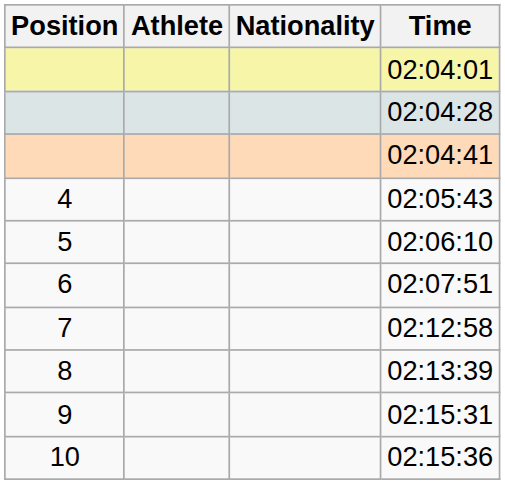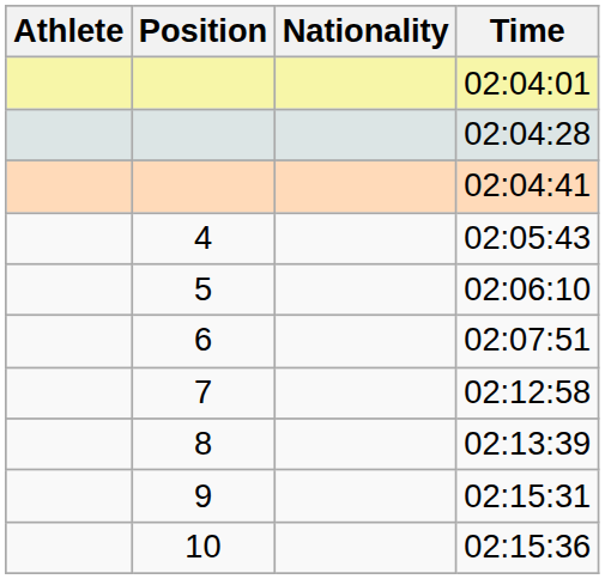 <table class="wikitable sortable">
 <tr>
+<th scope="col">Athlete</th>
 <th scope="col">Position</th>
-<th scope="col">Athlete</th>
 <th scope="col">Nationality</th>
 <th scope="col">Time</th>
 </tr>
 <tr bgcolor="#F7F6A8">
+<td></td>
 <td align=center></td>
-<td></td>
 <td></td>
 <td>02:04:01</td>
 </tr>
 <tr bgcolor="#DCE5E5">
+<td></td>
 <td align=center></td>
-<td></td>
 <td></td>
 <td>02:04:28</td>
 </tr>
 <tr bgcolor="#FFDAB9">
+<td></td>
 <td align=center></td>
-<td></td>
 <td></td>
 <td>02:04:41</td>
 </tr>
 <tr>
+<td></td>
 <td align=center>4</td>
-<td></td>
 <td></td>
 <td>02:05:43</td>
 </tr>
 <tr>
+<td></td>
 <td align=center>5</td>
-<td></td>
 <td></td>
 <td>02:06:10</td>
 </tr>
 <tr>
+<td></td>
 <td align=center>6</td>
-<td></td>
 <td></td>
 <td>02:07:51</td>
 </tr>
 <tr>
+<td></td>
 <td align=center>7</td>
-<td></td>
 <td></td>
 <td>02:12:58</td>
 </tr>
 <tr>
+<td></td>
 <td align=center>8</td>
-<td></td>
 <td></td>
 <td>02:13:39</td>
 </tr>
 <tr>
+<td></td>
 <td align=center>9</td>
-<td></td>
 <td></td>
 <td>02:15:31</td>
 </tr>
 <tr>
+<td></td>
 <td align=center>10</td>
-<td></td>
 <td></td>
 <td>02:15:36</td>
 </tr>
 </table>
